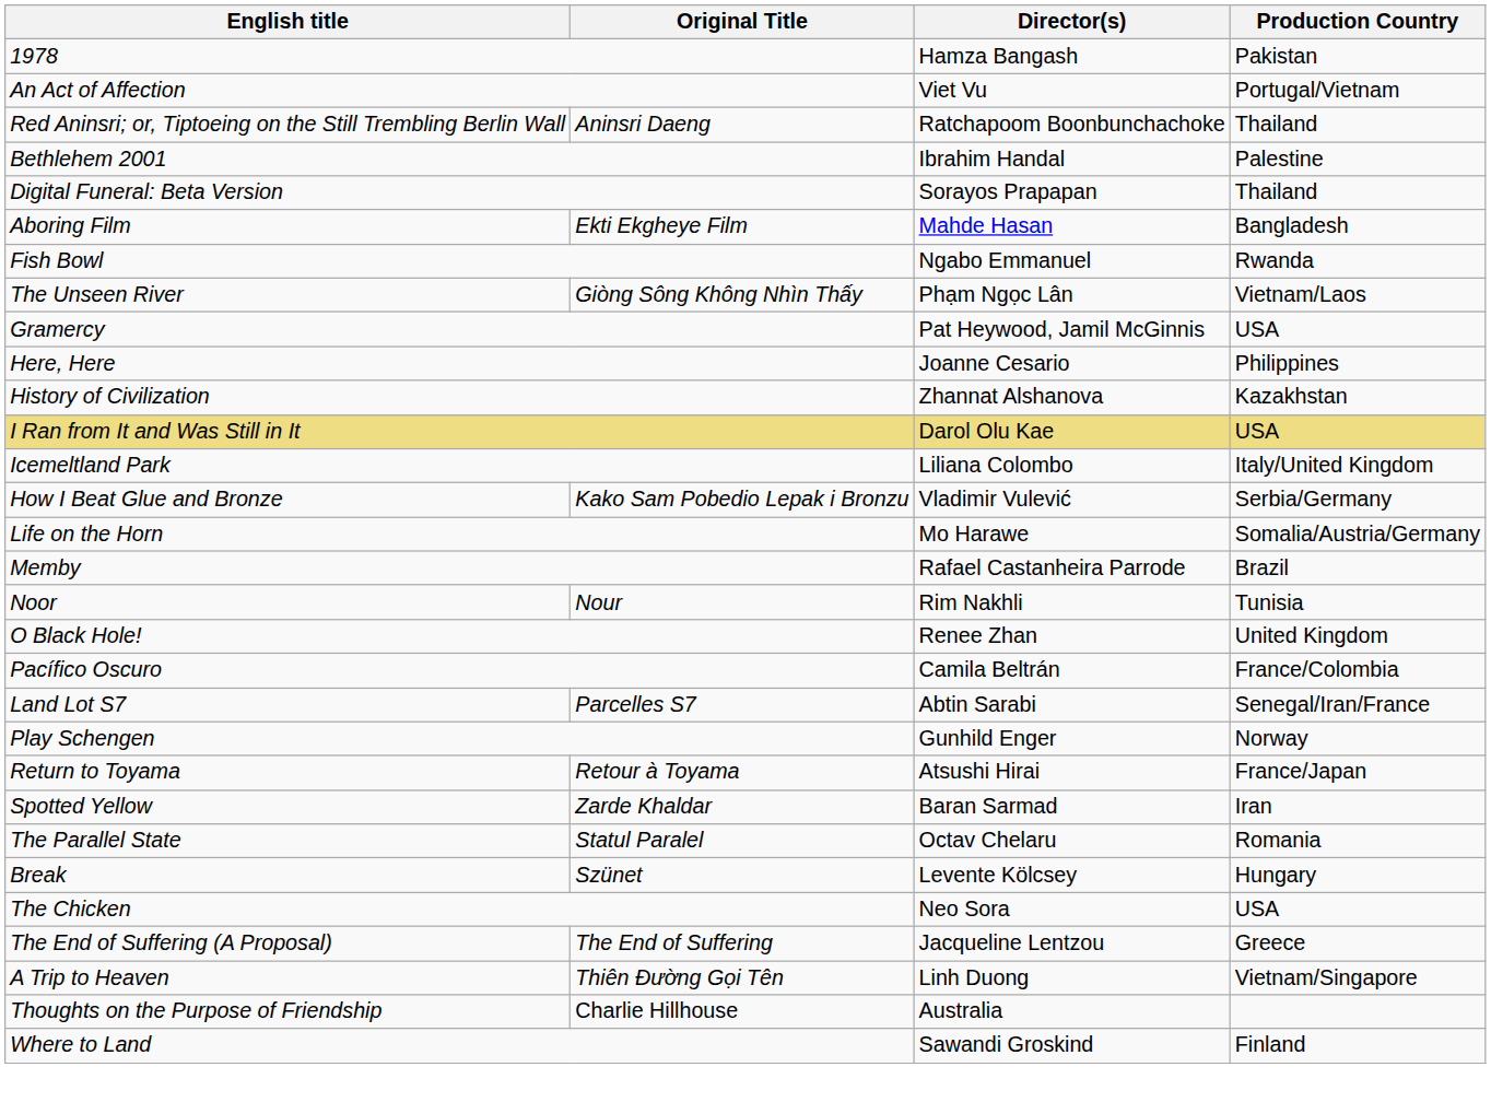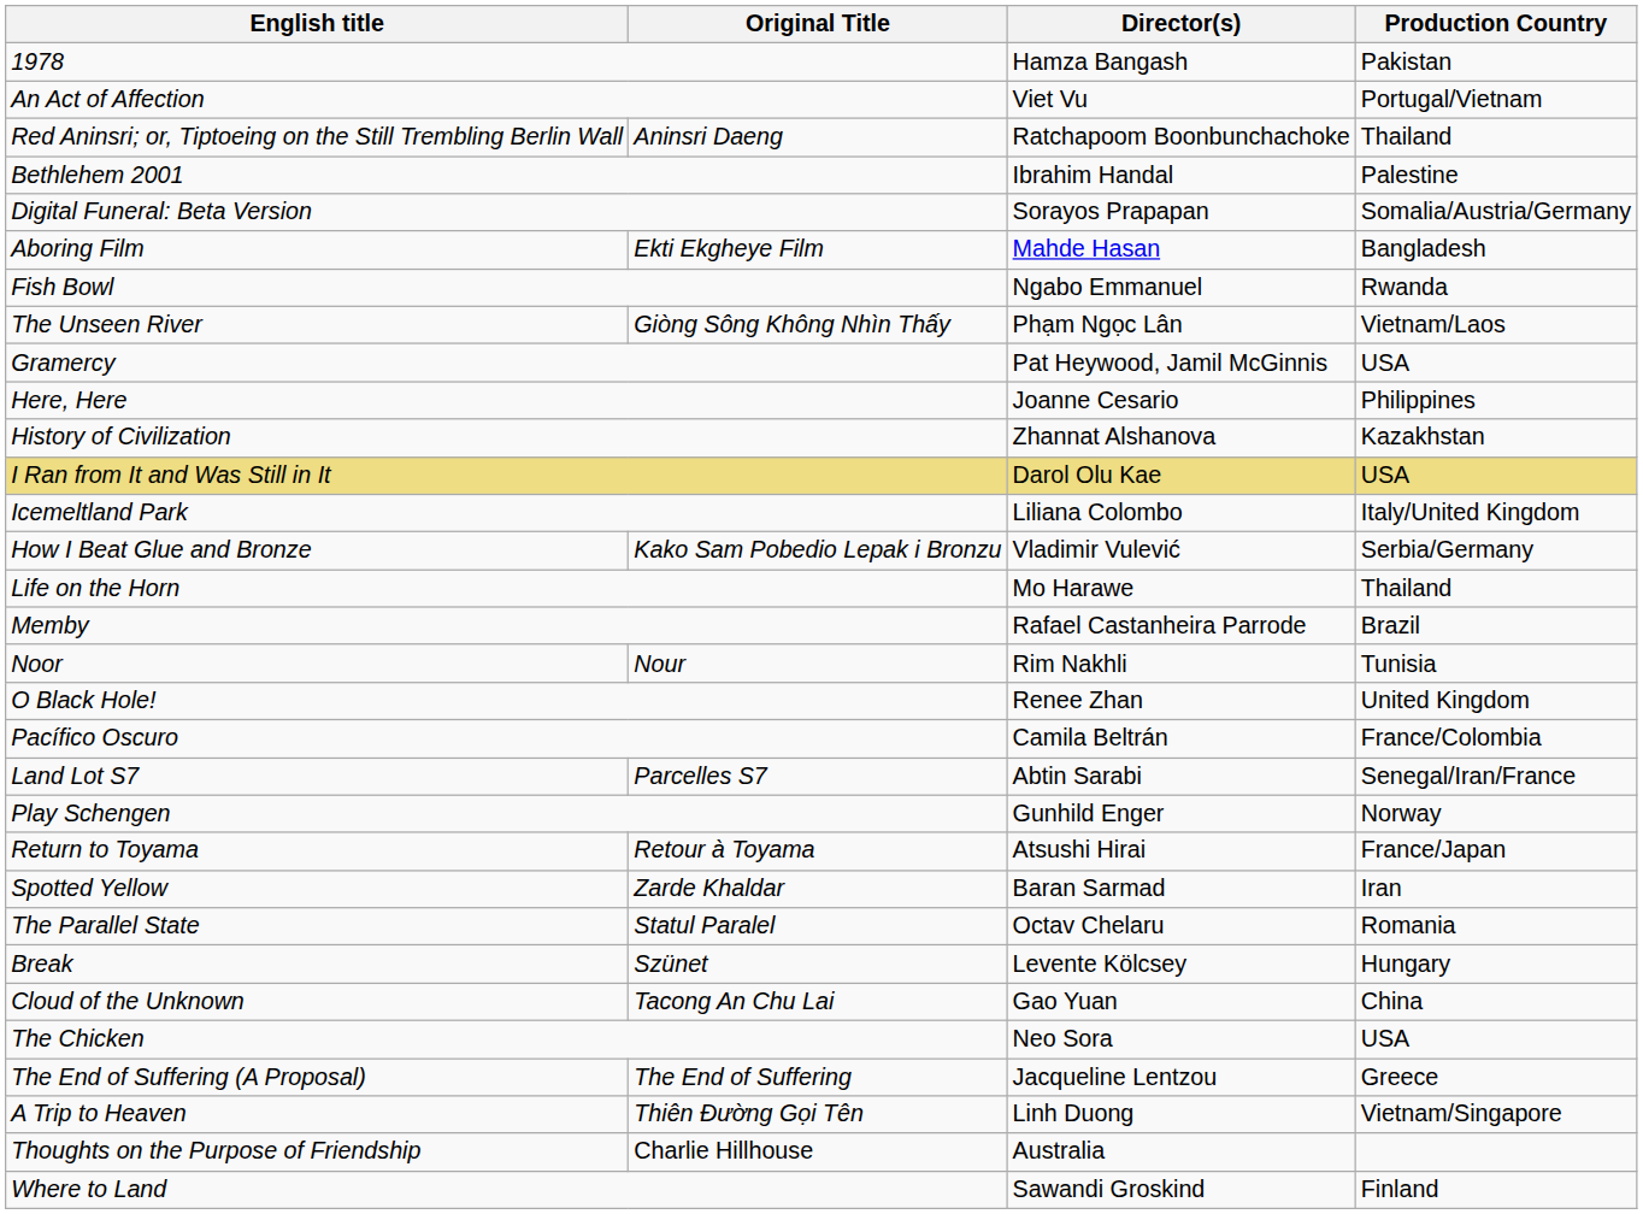 <table class="wikitable sortable">
 <tr>
 <th>English title</th>
 <th>Original Title</th>
 <th>Director(s)</th>
 <th>Production Country</th>
 </tr>
 <tr>
 <td colspan="2"><em>1978</em></td>
 <td>Hamza Bangash</td>
 <td>Pakistan</td>
 </tr>
 <tr>
 <td colspan="2"><em>An Act of Affection</em></td>
 <td>Viet Vu</td>
 <td>Portugal/Vietnam</td>
 </tr>
 <tr>
 <td><em>Red Aninsri; or, Tiptoeing on the Still Trembling Berlin Wall</em></td>
 <td><em>Aninsri Daeng</em></td>
 <td>Ratchapoom Boonbunchachoke</td>
 <td>Thailand</td>
 </tr>
 <tr>
 <td colspan="2"><em>Bethlehem 2001</em></td>
 <td>Ibrahim Handal</td>
 <td>Palestine</td>
 </tr>
 <tr>
 <td colspan="2"><em>Digital Funeral: Beta Version</em></td>
 <td>Sorayos Prapapan</td>
-<td>Thailand</td>
+<td>Somalia/Austria/Germany</td>
 </tr>
 <tr>
 <td><em>Aboring Film</em></td>
 <td><em>Ekti Ekgheye Film</em></td>
 <td><a href='#'>Mahde Hasan</a></td>
 <td>Bangladesh</td>
 </tr>
 <tr>
 <td colspan="2"><em>Fish Bowl</em></td>
 <td>Ngabo Emmanuel</td>
 <td>Rwanda</td>
 </tr>
 <tr>
 <td><em>The Unseen River</em></td>
 <td><em>Giòng Sông Không Nhìn Thấy</em></td>
 <td>Phạm Ngọc Lân</td>
 <td>Vietnam/Laos</td>
 </tr>
 <tr>
 <td colspan="2"><em>Gramercy</em></td>
 <td>Pat Heywood, Jamil McGinnis</td>
 <td>USA</td>
 </tr>
 <tr>
 <td colspan="2"><em>Here, Here</em></td>
 <td>Joanne Cesario</td>
 <td>Philippines</td>
 </tr>
 <tr>
 <td colspan="2"><em>History of Civilization</em></td>
 <td>Zhannat Alshanova</td>
 <td>Kazakhstan</td>
 </tr>
 <tr style="background:#eedd82">
 <td colspan="2"><em>I Ran from It and Was Still in It</em></td>
 <td>Darol Olu Kae</td>
 <td>USA</td>
 </tr>
 <tr>
 <td colspan="2"><em>Icemeltland Park</em></td>
 <td>Liliana Colombo</td>
 <td>Italy/United Kingdom</td>
 </tr>
 <tr>
 <td><em>How I Beat Glue and Bronze</em></td>
 <td><em>Kako Sam Pobedio Lepak i Bronzu</em></td>
 <td>Vladimir Vulević</td>
 <td>Serbia/Germany</td>
 </tr>
 <tr>
 <td colspan="2"><em>Life on the Horn</em></td>
 <td>Mo Harawe</td>
-<td>Somalia/Austria/Germany</td>
+<td>Thailand</td>
 </tr>
 <tr>
 <td colspan="2"><em>Memby</em></td>
 <td>Rafael Castanheira Parrode</td>
 <td>Brazil</td>
 </tr>
 <tr>
 <td><em>Noor</em></td>
 <td><em>Nour</em></td>
 <td>Rim Nakhli</td>
 <td>Tunisia</td>
 </tr>
 <tr>
 <td colspan="2"><em>O Black Hole!</em></td>
 <td>Renee Zhan</td>
 <td>United Kingdom</td>
 </tr>
 <tr>
 <td colspan="2"><em>Pacífico Oscuro</em></td>
 <td>Camila Beltrán</td>
 <td>France/Colombia</td>
 </tr>
 <tr>
 <td><em>Land Lot S7</em></td>
 <td><em>Parcelles S7</em></td>
 <td>Abtin Sarabi</td>
 <td>Senegal/Iran/France</td>
 </tr>
 <tr>
 <td colspan="2"><em>Play Schengen</em></td>
 <td>Gunhild Enger</td>
 <td>Norway</td>
 </tr>
 <tr>
 <td><em>Return to Toyama</em></td>
 <td><em>Retour à Toyama</em></td>
 <td>Atsushi Hirai</td>
 <td>France/Japan</td>
 </tr>
 <tr>
 <td><em>Spotted Yellow</em></td>
 <td><em>Zarde Khaldar</em></td>
 <td>Baran Sarmad</td>
 <td>Iran</td>
 </tr>
 <tr>
 <td><em>The Parallel State</em></td>
 <td><em>Statul Paralel</em></td>
 <td>Octav Chelaru</td>
 <td>Romania</td>
 </tr>
 <tr>
 <td><em>Break</em></td>
 <td><em>Szünet</em></td>
 <td>Levente Kölcsey</td>
 <td>Hungary</td>
 </tr>
 <tr>
+<td><em>Cloud of the Unknown</em></td>
+<td><em>Tacong An Chu Lai</em></td>
+<td>Gao Yuan</td>
+<td>China</td>
+</tr>
+<tr>
 <td colspan="2"><em>The Chicken</em></td>
 <td>Neo Sora</td>
 <td>USA</td>
 </tr>
 <tr>
 <td><em>The End of Suffering (A Proposal)</em></td>
 <td><em>The End of Suffering</em></td>
 <td>Jacqueline Lentzou</td>
 <td>Greece</td>
 </tr>
 <tr>
 <td><em>A Trip to Heaven</em></td>
 <td><em>Thiên Đường Gọi Tên</em></td>
 <td>Linh Duong</td>
 <td>Vietnam/Singapore</td>
 </tr>
 <tr>
 <td 'colspan="2"><em>Thoughts on the Purpose of Friendship</em></td>
 <td>Charlie Hillhouse</td>
 <td>Australia</td>
 </tr>
 <tr>
 <td colspan="2"><em>Where to Land</em></td>
 <td>Sawandi Groskind</td>
 <td>Finland</td>
 </tr>
 </table>
